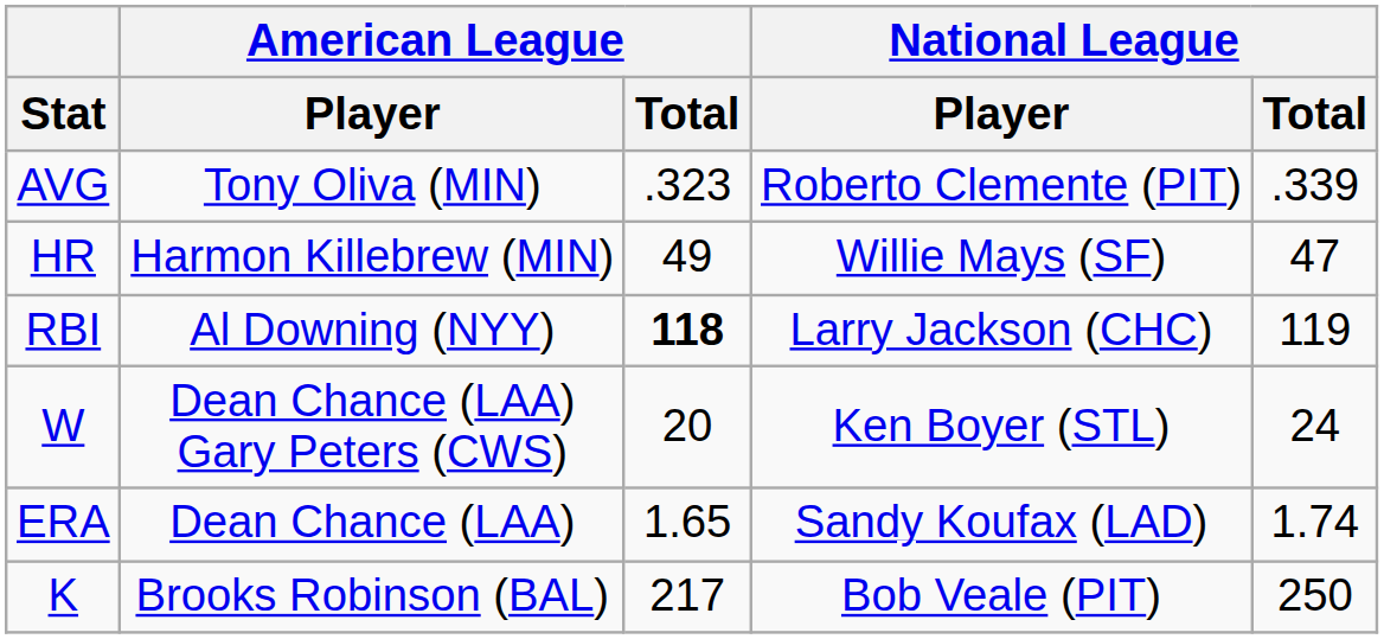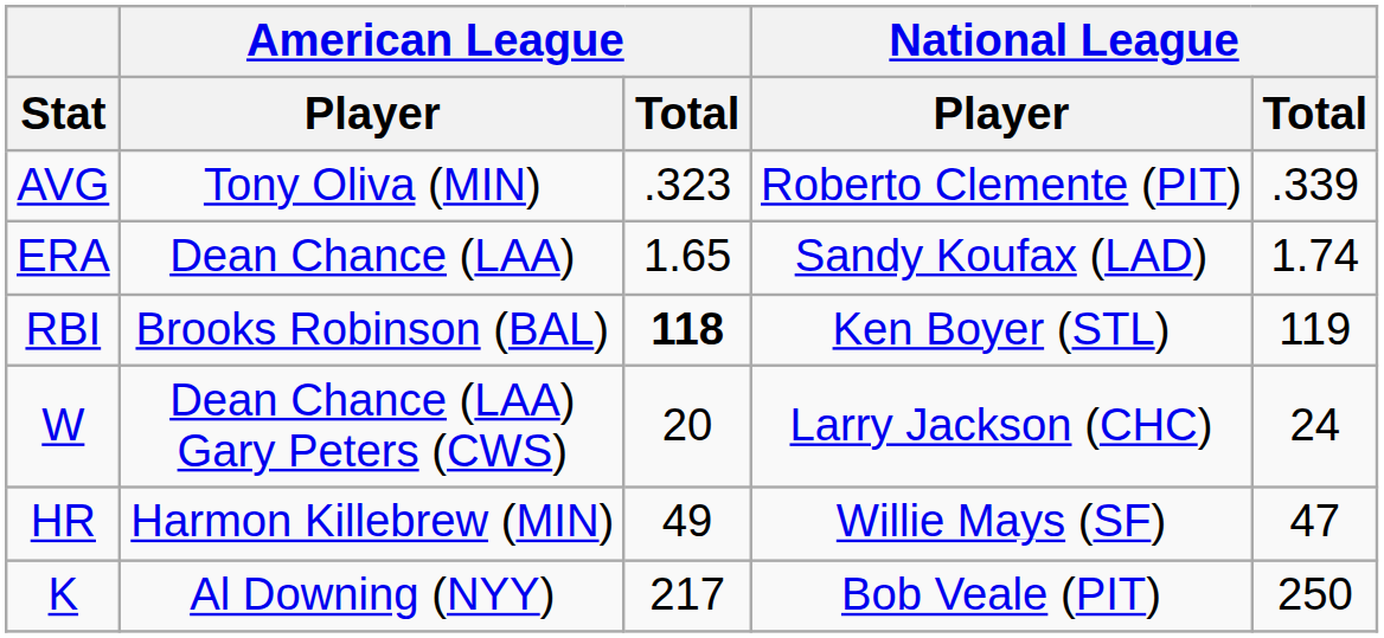 <table class="wikitable" style="text-align:center;">
 <tr>
 <th></th>
 <th colspan="2"><a href='#'>American League</a></th>
 <th colspan="2"><a href='#'>National League</a></th>
 </tr>
 <tr>
 <th>Stat</th>
 <th>Player</th>
 <th>Total</th>
 <th>Player</th>
 <th>Total</th>
 </tr>
 <tr>
 <td><a href='#'>AVG</a></td>
 <td><a href='#'>Tony Oliva</a> (<a href='#'>MIN</a>)</td>
 <td>.323</td>
 <td><a href='#'>Roberto Clemente</a> (<a href='#'>PIT</a>)</td>
 <td>.339</td>
 </tr>
 <tr>
+<td><a href='#'>ERA</a></td>
+<td><a href='#'>Dean Chance</a> (<a href='#'>LAA</a>)</td>
+<td>1.65</td>
+<td><a href='#'>Sandy Koufax</a> (<a href='#'>LAD</a>)</td>
+<td>1.74</td>
+</tr>
+<tr>
+<td><a href='#'>RBI</a></td>
+<td><a href='#'>Brooks Robinson</a> (<a href='#'>BAL</a>)</td>
+<td><strong>118</strong></td>
+<td><a href='#'>Ken Boyer</a> (<a href='#'>STL</a>)</td>
+<td>119</td>
+</tr>
+<tr>
+<td><a href='#'>W</a></td>
+<td><a href='#'>Dean Chance</a> (<a href='#'>LAA</a>)<br><a href='#'>Gary Peters</a> (<a href='#'>CWS</a>)</td>
+<td>20</td>
+<td><a href='#'>Larry Jackson</a> (<a href='#'>CHC</a>)</td>
+<td>24</td>
+</tr>
+<tr>
 <td><a href='#'>HR</a></td>
 <td><a href='#'>Harmon Killebrew</a> (<a href='#'>MIN</a>)</td>
 <td>49</td>
 <td><a href='#'>Willie Mays</a> (<a href='#'>SF</a>)</td>
 <td>47</td>
 </tr>
 <tr>
-<td><a href='#'>RBI</a></td>
+<td><a href='#'>K</a></td>
 <td><a href='#'>Al Downing</a> (<a href='#'>NYY</a>)</td>
-<td><strong>118</strong></td>
-<td><a href='#'>Larry Jackson</a> (<a href='#'>CHC</a>)</td>
-<td>119</td>
-</tr>
-<tr>
-<td><a href='#'>W</a></td>
-<td><a href='#'>Dean Chance</a> (<a href='#'>LAA</a>)<br><a href='#'>Gary Peters</a> (<a href='#'>CWS</a>)</td>
-<td>20</td>
-<td><a href='#'>Ken Boyer</a> (<a href='#'>STL</a>)</td>
-<td>24</td>
-</tr>
-<tr>
-<td><a href='#'>ERA</a></td>
-<td><a href='#'>Dean Chance</a> (<a href='#'>LAA</a>)</td>
-<td>1.65</td>
-<td><a href='#'>Sandy Koufax</a> (<a href='#'>LAD</a>)</td>
-<td>1.74</td>
-</tr>
-<tr>
-<td><a href='#'>K</a></td>
-<td><a href='#'>Brooks Robinson</a> (<a href='#'>BAL</a>)</td>
 <td>217</td>
 <td><a href='#'>Bob Veale</a> (<a href='#'>PIT</a>)</td>
 <td>250</td>
 </tr>
 </table>
